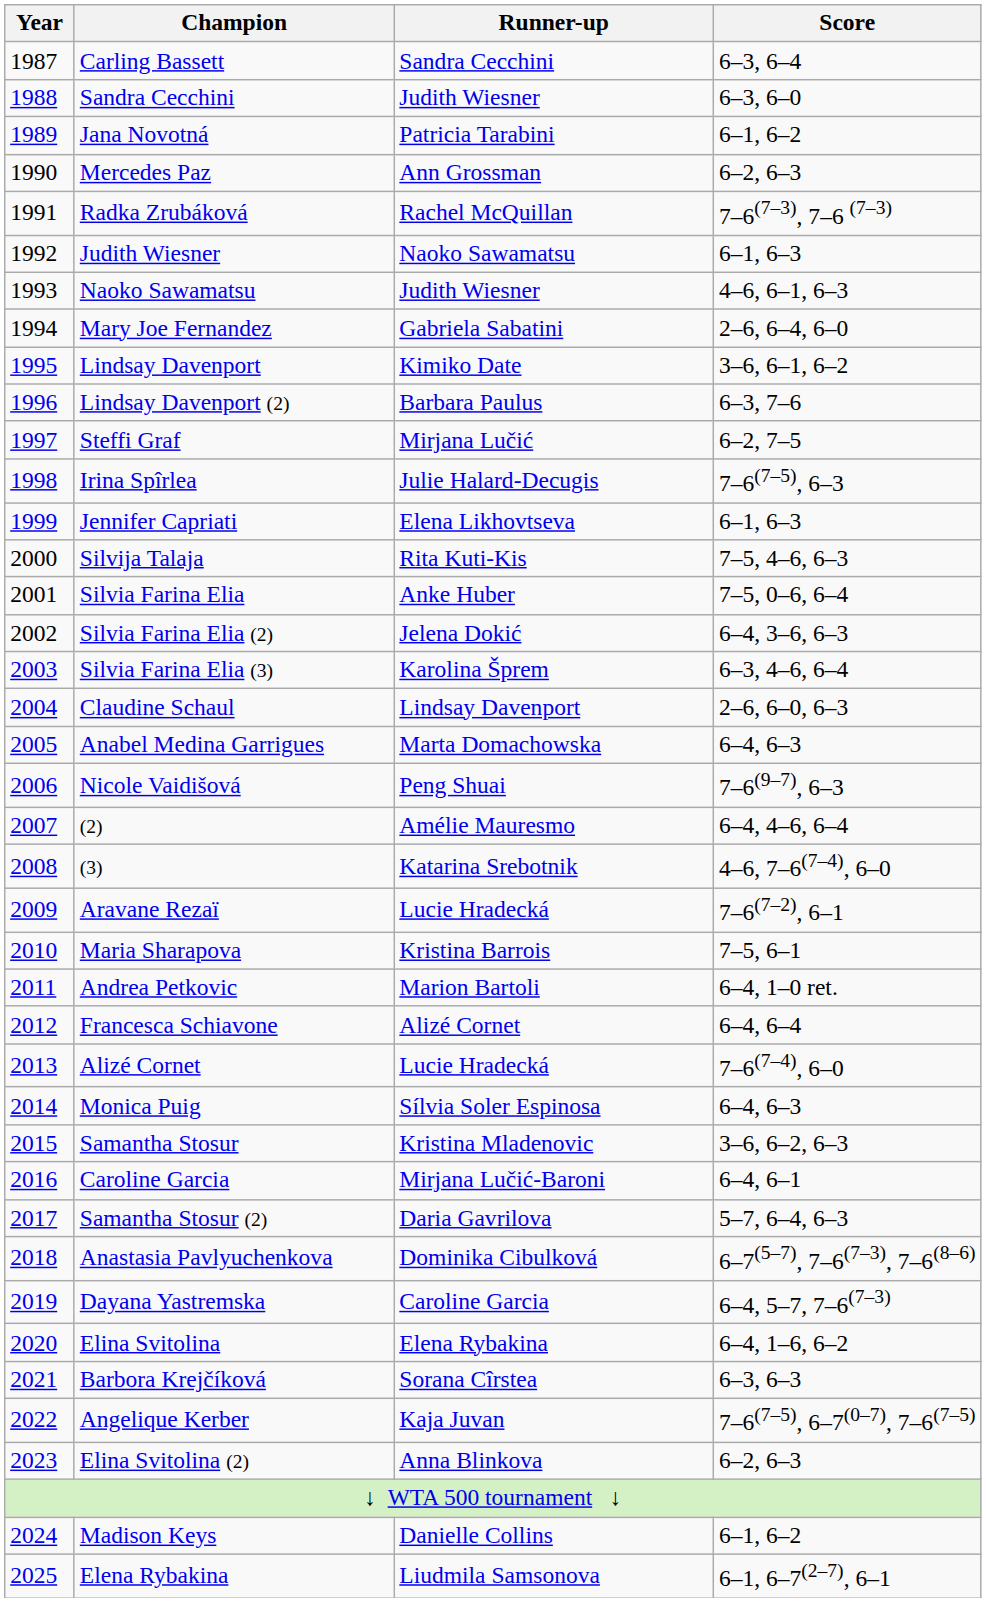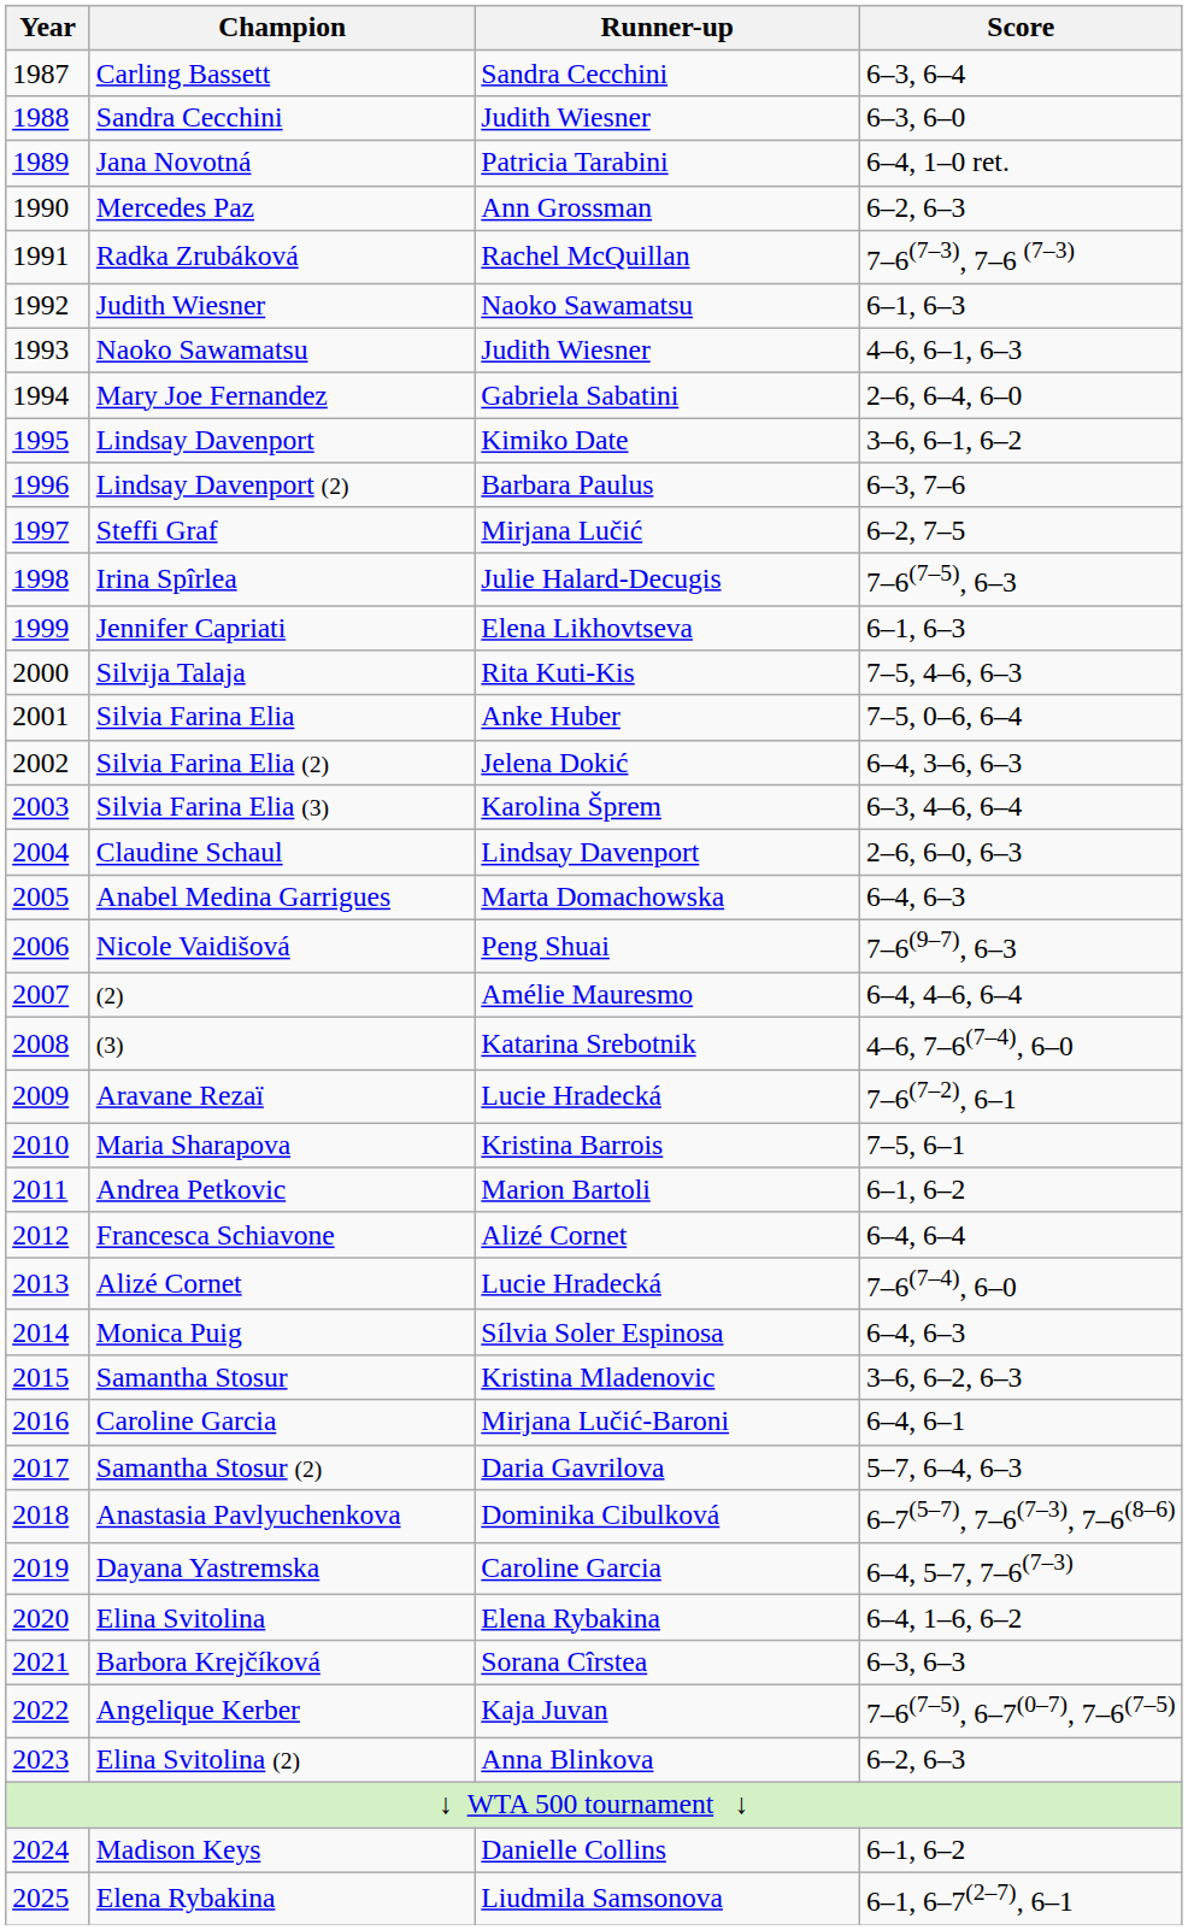 <table class="wikitable">
 <tr>
 <th style="width:40px">Year</th>
 <th style="width:210px">Champion</th>
 <th style="width:210px">Runner-up</th>
 <th class="unsortable">Score</th>
 </tr>
 <tr>
 <td>1987</td>
 <td> <a href='#'>Carling Bassett</a></td>
 <td> <a href='#'>Sandra Cecchini</a></td>
 <td>6–3, 6–4</td>
 </tr>
 <tr>
 <td><a href='#'>1988</a></td>
 <td> <a href='#'>Sandra Cecchini</a></td>
 <td> <a href='#'>Judith Wiesner</a></td>
 <td>6–3, 6–0</td>
 </tr>
 <tr>
 <td><a href='#'>1989</a></td>
 <td> <a href='#'>Jana Novotná</a></td>
 <td> <a href='#'>Patricia Tarabini</a></td>
-<td>6–1, 6–2</td>
+<td>6–4, 1–0 ret.</td>
 </tr>
 <tr>
 <td>1990</td>
 <td> <a href='#'>Mercedes Paz</a></td>
 <td> <a href='#'>Ann Grossman</a></td>
 <td>6–2, 6–3</td>
 </tr>
 <tr>
 <td>1991</td>
 <td> <a href='#'>Radka Zrubáková</a></td>
 <td> <a href='#'>Rachel McQuillan</a></td>
 <td>7–6<sup>(7–3)</sup>, 7–6 <sup>(7–3)</sup></td>
 </tr>
 <tr>
 <td>1992</td>
 <td> <a href='#'>Judith Wiesner</a></td>
 <td> <a href='#'>Naoko Sawamatsu</a></td>
 <td>6–1, 6–3</td>
 </tr>
 <tr>
 <td>1993</td>
 <td> <a href='#'>Naoko Sawamatsu</a></td>
 <td> <a href='#'>Judith Wiesner</a></td>
 <td>4–6, 6–1, 6–3</td>
 </tr>
 <tr>
 <td>1994</td>
 <td> <a href='#'>Mary Joe Fernandez</a></td>
 <td> <a href='#'>Gabriela Sabatini</a></td>
 <td>2–6, 6–4, 6–0</td>
 </tr>
 <tr>
 <td><a href='#'>1995</a></td>
 <td> <a href='#'>Lindsay Davenport</a></td>
 <td> <a href='#'>Kimiko Date</a></td>
 <td>3–6, 6–1, 6–2</td>
 </tr>
 <tr>
 <td><a href='#'>1996</a></td>
 <td> <a href='#'>Lindsay Davenport</a> <small>(2)</small></td>
 <td> <a href='#'>Barbara Paulus</a></td>
 <td>6–3, 7–6</td>
 </tr>
 <tr>
 <td><a href='#'>1997</a></td>
 <td> <a href='#'>Steffi Graf</a></td>
 <td> <a href='#'>Mirjana Lučić</a></td>
 <td>6–2, 7–5</td>
 </tr>
 <tr>
 <td><a href='#'>1998</a></td>
 <td> <a href='#'>Irina Spîrlea</a></td>
 <td> <a href='#'>Julie Halard-Decugis</a></td>
 <td>7–6<sup>(7–5)</sup>, 6–3</td>
 </tr>
 <tr>
 <td><a href='#'>1999</a></td>
 <td> <a href='#'>Jennifer Capriati</a></td>
 <td> <a href='#'>Elena Likhovtseva</a></td>
 <td>6–1, 6–3</td>
 </tr>
 <tr>
 <td>2000</td>
 <td> <a href='#'>Silvija Talaja</a></td>
 <td> <a href='#'>Rita Kuti-Kis</a></td>
 <td>7–5, 4–6, 6–3</td>
 </tr>
 <tr>
 <td>2001</td>
 <td> <a href='#'>Silvia Farina Elia</a></td>
 <td> <a href='#'>Anke Huber</a></td>
 <td>7–5, 0–6, 6–4</td>
 </tr>
 <tr>
 <td>2002</td>
 <td> <a href='#'>Silvia Farina Elia</a> <small>(2)</small></td>
 <td> <a href='#'>Jelena Dokić</a></td>
 <td>6–4, 3–6, 6–3</td>
 </tr>
 <tr>
 <td><a href='#'>2003</a></td>
 <td> <a href='#'>Silvia Farina Elia</a> <small>(3)</small></td>
 <td> <a href='#'>Karolina Šprem</a></td>
 <td>6–3, 4–6, 6–4</td>
 </tr>
 <tr>
 <td><a href='#'>2004</a></td>
 <td> <a href='#'>Claudine Schaul</a></td>
 <td> <a href='#'>Lindsay Davenport</a></td>
 <td>2–6, 6–0, 6–3</td>
 </tr>
 <tr>
 <td><a href='#'>2005</a></td>
 <td> <a href='#'>Anabel Medina Garrigues</a></td>
 <td> <a href='#'>Marta Domachowska</a></td>
 <td>6–4, 6–3</td>
 </tr>
 <tr>
 <td><a href='#'>2006</a></td>
 <td> <a href='#'>Nicole Vaidišová</a></td>
 <td> <a href='#'>Peng Shuai</a></td>
 <td>7–6<sup>(9–7)</sup>, 6–3</td>
 </tr>
 <tr>
 <td><a href='#'>2007</a></td>
 <td> <small>(2)</small></td>
 <td> <a href='#'>Amélie Mauresmo</a></td>
 <td>6–4, 4–6, 6–4</td>
 </tr>
 <tr>
 <td><a href='#'>2008</a></td>
 <td> <small>(3)</small></td>
 <td> <a href='#'>Katarina Srebotnik</a></td>
 <td>4–6, 7–6<sup>(7–4)</sup>, 6–0</td>
 </tr>
 <tr>
 <td><a href='#'>2009</a></td>
 <td> <a href='#'>Aravane Rezaï</a></td>
 <td> <a href='#'>Lucie Hradecká</a></td>
 <td>7–6<sup>(7–2)</sup>, 6–1</td>
 </tr>
 <tr>
 <td><a href='#'>2010</a></td>
 <td> <a href='#'>Maria Sharapova</a></td>
 <td> <a href='#'>Kristina Barrois</a></td>
 <td>7–5, 6–1</td>
 </tr>
 <tr>
 <td><a href='#'>2011</a></td>
 <td> <a href='#'>Andrea Petkovic</a></td>
 <td> <a href='#'>Marion Bartoli</a></td>
-<td>6–4, 1–0 ret.</td>
+<td>6–1, 6–2</td>
 </tr>
 <tr>
 <td><a href='#'>2012</a></td>
 <td> <a href='#'>Francesca Schiavone</a></td>
 <td> <a href='#'>Alizé Cornet</a></td>
 <td>6–4, 6–4</td>
 </tr>
 <tr>
 <td><a href='#'>2013</a></td>
 <td> <a href='#'>Alizé Cornet</a></td>
 <td> <a href='#'>Lucie Hradecká</a></td>
 <td>7–6<sup>(7–4)</sup>, 6–0</td>
 </tr>
 <tr>
 <td><a href='#'>2014</a></td>
 <td> <a href='#'>Monica Puig</a></td>
 <td> <a href='#'>Sílvia Soler Espinosa</a></td>
 <td>6–4, 6–3</td>
 </tr>
 <tr>
 <td><a href='#'>2015</a></td>
 <td> <a href='#'>Samantha Stosur</a></td>
 <td> <a href='#'>Kristina Mladenovic</a></td>
 <td>3–6, 6–2, 6–3</td>
 </tr>
 <tr>
 <td><a href='#'>2016</a></td>
 <td> <a href='#'>Caroline Garcia</a></td>
 <td> <a href='#'>Mirjana Lučić-Baroni</a></td>
 <td>6–4, 6–1</td>
 </tr>
 <tr>
 <td><a href='#'>2017</a></td>
 <td> <a href='#'>Samantha Stosur</a> <small>(2)</small></td>
 <td> <a href='#'>Daria Gavrilova</a></td>
 <td>5–7, 6–4, 6–3</td>
 </tr>
 <tr>
 <td><a href='#'>2018</a></td>
 <td> <a href='#'>Anastasia Pavlyuchenkova</a></td>
 <td> <a href='#'>Dominika Cibulková</a></td>
 <td>6–7<sup>(5–7)</sup>, 7–6<sup>(7–3)</sup>, 7–6<sup>(8–6)</sup></td>
 </tr>
 <tr>
 <td><a href='#'>2019</a></td>
 <td> <a href='#'>Dayana Yastremska</a></td>
 <td> <a href='#'>Caroline Garcia</a></td>
 <td>6–4, 5–7, 7–6<sup>(7–3)</sup></td>
 </tr>
 <tr>
 <td><a href='#'>2020</a></td>
 <td> <a href='#'>Elina Svitolina</a></td>
 <td> <a href='#'>Elena Rybakina</a></td>
 <td>6–4, 1–6, 6–2</td>
 </tr>
 <tr>
 <td><a href='#'>2021</a></td>
 <td> <a href='#'>Barbora Krejčíková</a></td>
 <td> <a href='#'>Sorana Cîrstea</a></td>
 <td>6–3, 6–3</td>
 </tr>
 <tr>
 <td><a href='#'>2022</a></td>
 <td> <a href='#'>Angelique Kerber</a></td>
 <td> <a href='#'>Kaja Juvan</a></td>
 <td>7–6<sup>(7–5)</sup>, 6–7<sup>(0–7)</sup>, 7–6<sup>(7–5)</sup></td>
 </tr>
 <tr>
 <td><a href='#'>2023</a></td>
 <td> <a href='#'>Elina Svitolina</a> <small>(2)</small></td>
 <td> <a href='#'>Anna Blinkova</a></td>
 <td>6–2, 6–3</td>
 </tr>
 <tr>
 <td colspan=8 style=background:#D4F1C5 align=center>↓  <a href='#'>WTA 500 tournament</a>   ↓</td>
 </tr>
 <tr>
 <td><a href='#'>2024</a></td>
 <td> <a href='#'>Madison Keys</a></td>
 <td> <a href='#'>Danielle Collins</a></td>
 <td>6–1, 6–2</td>
 </tr>
 <tr>
 <td><a href='#'>2025</a></td>
 <td> <a href='#'>Elena Rybakina</a></td>
 <td> <a href='#'>Liudmila Samsonova</a></td>
 <td>6–1, 6–7<sup>(2–7)</sup>, 6–1</td>
 </tr>
 </table>
